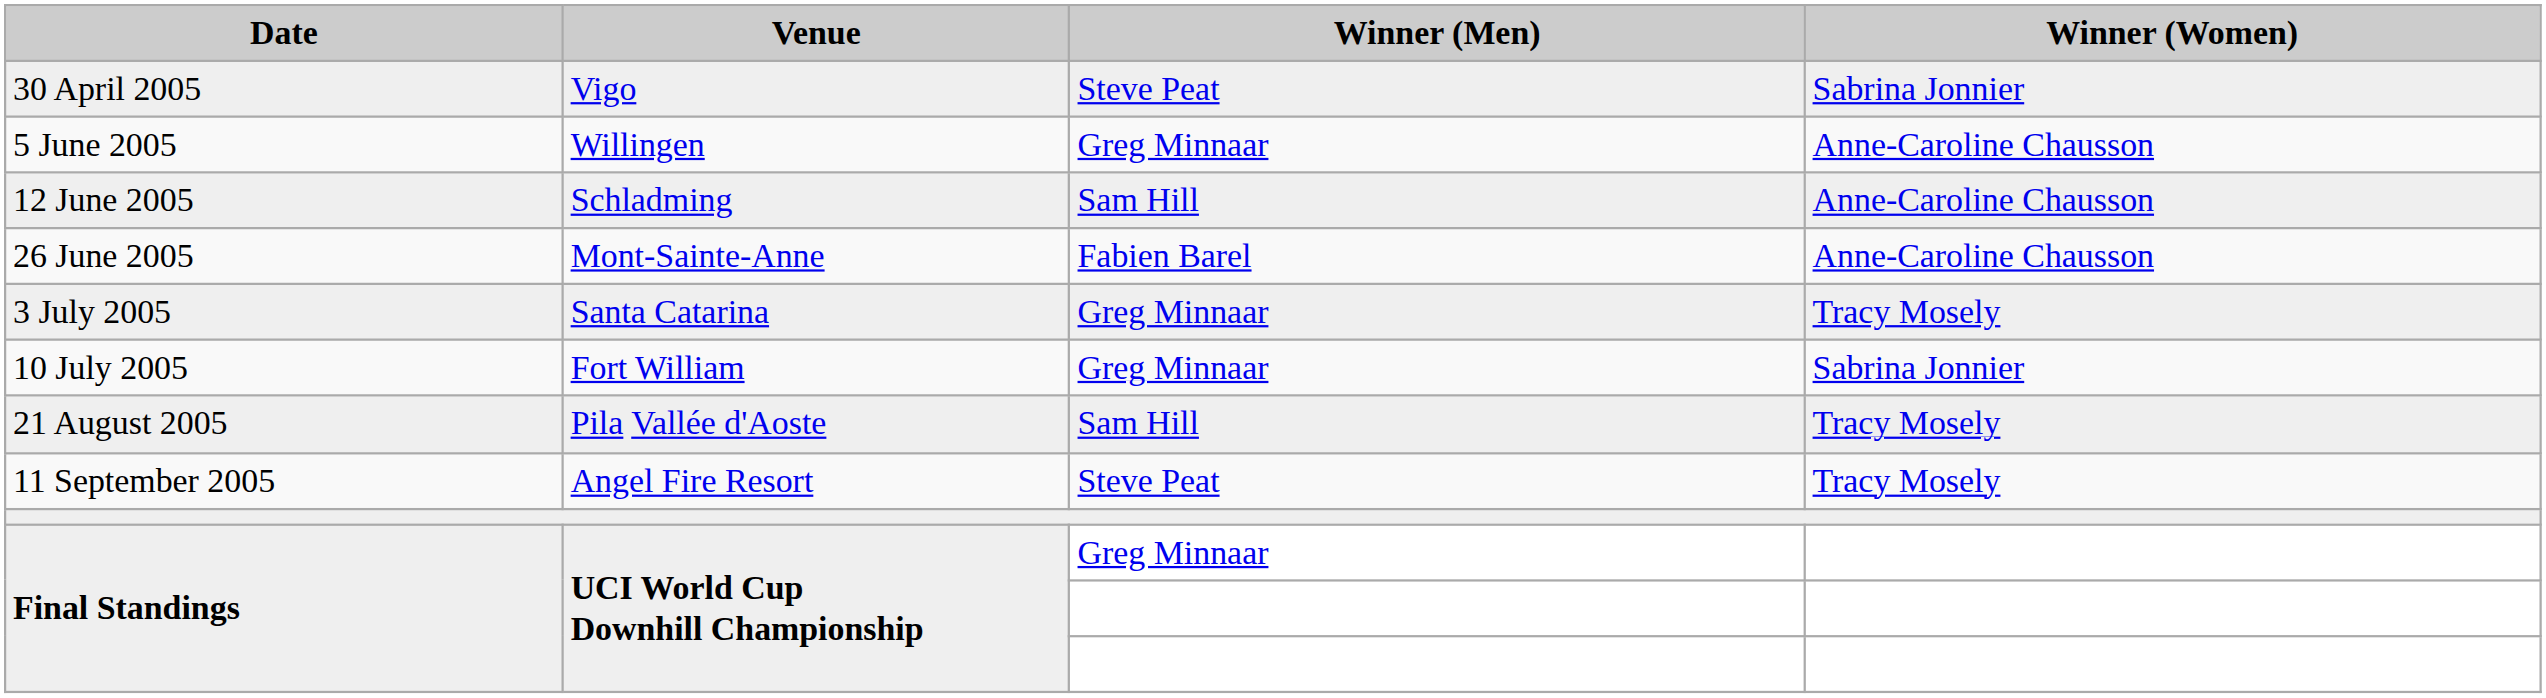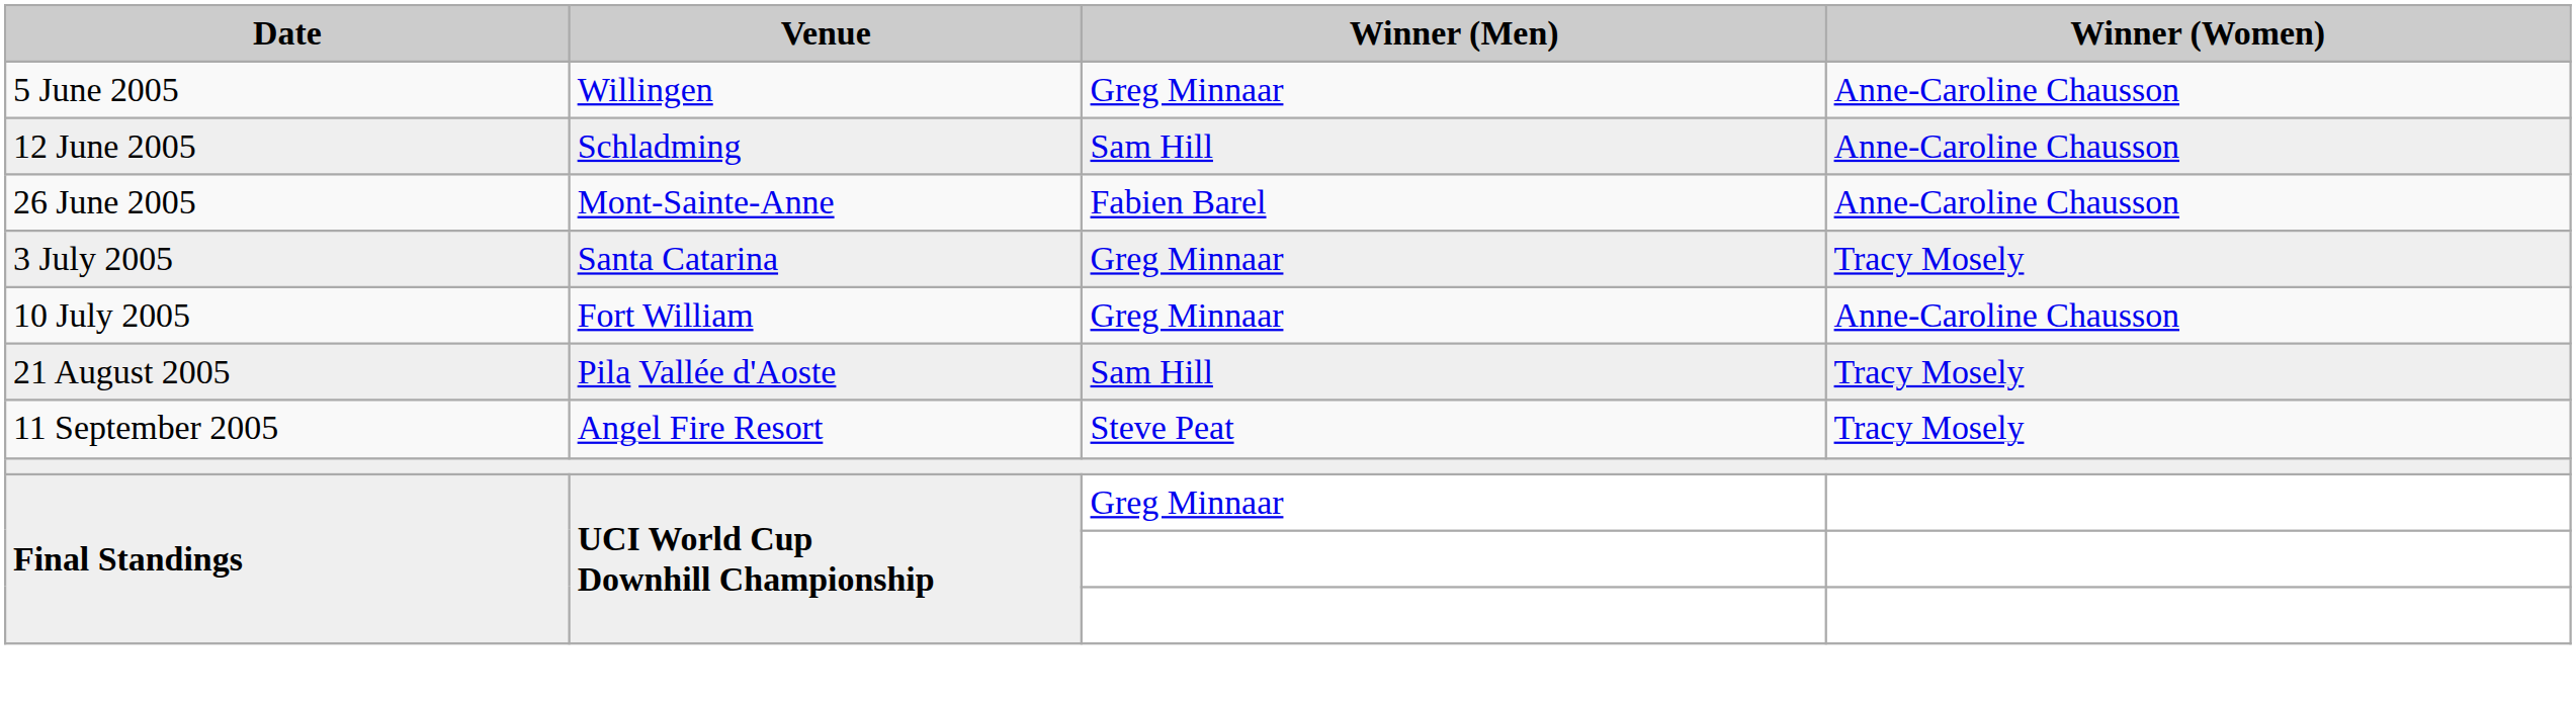 <table class="wikitable" width=90% bgcolor="#f7f8ff" cellpadding="3" cellspacing="0" border="1" style="font-size: 95%; border: gray solid 1px; border-collapse: collapse;">
 <tr bgcolor="#CCCCCC">
 <td align="center"><strong>Date</strong></td>
 <td width=20% align="center"><strong>Venue</strong></td>
 <td width=29% align="center"><strong>Winner (Men)</strong></td>
 <td width=29% align="center"><strong>Winner (Women)</strong></td>
-</tr>
-<tr bgcolor="#EFEFEF">
-<td>30 April 2005</td>
-<td> <a href='#'>Vigo</a></td>
-<td> <a href='#'>Steve Peat</a></td>
-<td> <a href='#'>Sabrina Jonnier</a></td>
 </tr>
 <tr>
 <td>5 June 2005</td>
 <td> <a href='#'>Willingen</a></td>
 <td> <a href='#'>Greg Minnaar</a></td>
 <td> <a href='#'>Anne-Caroline Chausson</a></td>
 </tr>
 <tr bgcolor="#EFEFEF">
 <td>12 June 2005</td>
 <td> <a href='#'>Schladming</a></td>
 <td> <a href='#'>Sam Hill</a></td>
 <td> <a href='#'>Anne-Caroline Chausson</a></td>
 </tr>
 <tr>
 <td>26 June 2005</td>
 <td> <a href='#'>Mont-Sainte-Anne</a></td>
 <td> <a href='#'>Fabien Barel</a></td>
 <td> <a href='#'>Anne-Caroline Chausson</a></td>
 </tr>
 <tr bgcolor="#EFEFEF">
 <td>3 July 2005</td>
 <td> <a href='#'>Santa Catarina</a></td>
 <td> <a href='#'>Greg Minnaar</a></td>
 <td> <a href='#'>Tracy Mosely</a></td>
 </tr>
 <tr>
 <td>10 July 2005</td>
 <td> <a href='#'>Fort William</a></td>
 <td> <a href='#'>Greg Minnaar</a></td>
-<td> <a href='#'>Sabrina Jonnier</a></td>
+<td> <a href='#'>Anne-Caroline Chausson</a></td>
 </tr>
 <tr bgcolor="#EFEFEF">
 <td>21 August 2005</td>
 <td> <a href='#'>Pila</a> <a href='#'>Vallée d'Aoste</a></td>
 <td> <a href='#'>Sam Hill</a></td>
 <td> <a href='#'>Tracy Mosely</a></td>
 </tr>
 <tr>
 <td>11 September 2005</td>
 <td> <a href='#'>Angel Fire Resort</a></td>
 <td> <a href='#'>Steve Peat</a></td>
 <td> <a href='#'>Tracy Mosely</a></td>
 </tr>
 <tr bgcolor="#EFEFEF">
 <td colspan=4></td>
 </tr>
 <tr bgcolor="#EFEFEF">
 <td rowspan=3><strong>Final Standings</strong></td>
 <td rowspan=3><strong>UCI World Cup<br> Downhill Championship</strong></td>
 <td bgcolor="#ffffff">  <a href='#'>Greg Minnaar</a></td>
 <td bgcolor="#ffffff">  </td>
 </tr>
 <tr>
 <td bgcolor="#ffffff">  </td>
 <td bgcolor="#ffffff">  </td>
 </tr>
 <tr>
 <td bgcolor="#ffffff">  </td>
 <td bgcolor="#ffffff">  </td>
 </tr>
 </table>
